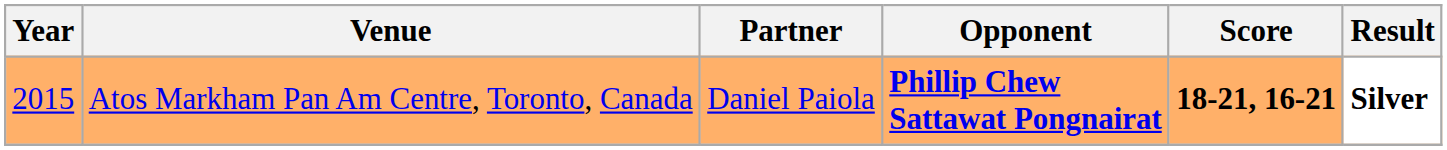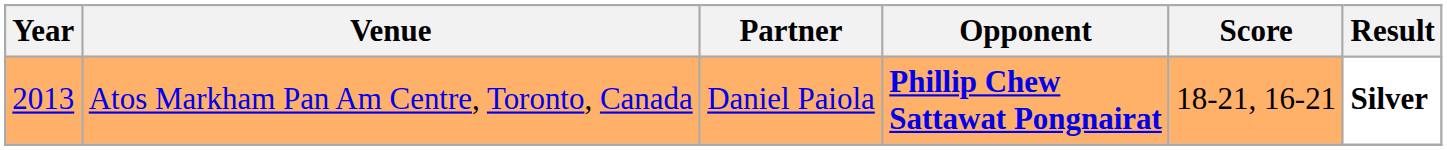 <table class="sortable wikitable" style="font-size: 90%;">
 <tr>
 <th>Year</th>
 <th>Venue</th>
 <th>Partner</th>
 <th>Opponent</th>
 <th>Score</th>
 <th>Result</th>
 </tr>
 <tr style="background:#FFB069">
-<td align="center"><a href='#'>2015</a></td>
+<td align="center"><a href='#'>2013</a></td>
 <td align="left"><a href='#'>Atos Markham Pan Am Centre</a>, <a href='#'>Toronto</a>, <a href='#'>Canada</a></td>
 <td align="left"> <a href='#'>Daniel Paiola</a></td>
 <td align="left"><strong> <a href='#'>Phillip Chew</a> <br>  <a href='#'>Sattawat Pongnairat</a></strong></td>
-<td align="left"><strong>18-21, 16-21</strong></td>
+<td align="left">18-21, 16-21</td>
 <td style="text-align:left; background:white"> <strong>Silver</strong></td>
 </tr>
 <tr>
 </tr>
 </table>
